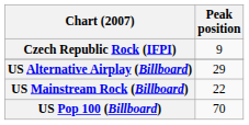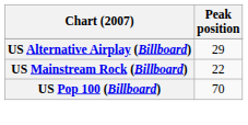 <table class="wikitable sortable plainrowheaders" style="text-align:center">
 <tr>
 <th scope="col">Chart (2007)</th>
 <th scope="col">Peak<br>position</th>
-</tr>
-<tr>
-<th scope="row">Czech Republic <a href='#'>Rock</a> (<a href='#'>IFPI</a>)</th>
-<td>9</td>
 </tr>
 <tr>
 </tr>
 <tr>
 <th scope="row">US <a href='#'>Alternative Airplay</a> (<em><a href='#'>Billboard</a></em>)</th>
 <td>29</td>
 </tr>
 <tr>
 <th scope="row">US <a href='#'>Mainstream Rock</a> (<em><a href='#'>Billboard</a></em>)</th>
 <td>22</td>
 </tr>
 <tr>
 <th scope="row">US <a href='#'>Pop 100</a> (<em><a href='#'>Billboard</a></em>)</th>
 <td>70</td>
 </tr>
 </table>
